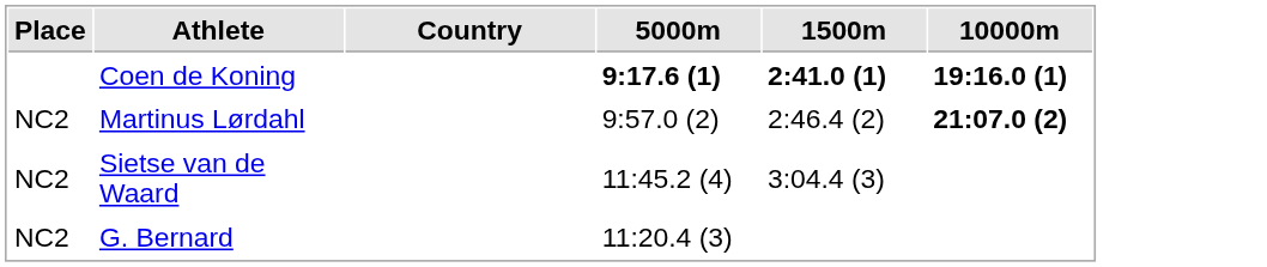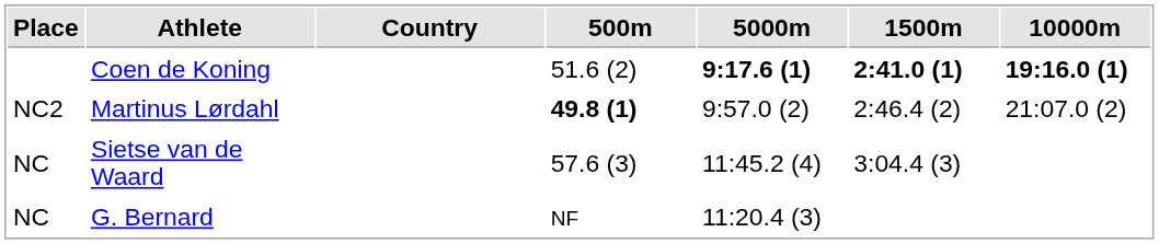 <table cellspacing="1" cellpadding="3" style="border:1px solid #AAAAAA;font-size:90%">
 <tr bgcolor="#E4E4E4">
 <th style="border-bottom:1px solid #AAAAAA" width=15>Place</th>
 <th style="border-bottom:1px solid #AAAAAA" width=125>Athlete</th>
 <th style="border-bottom:1px solid #AAAAAA" width=125>Country</th>
+<th style="border-bottom:1px solid #AAAAAA" width=80>500m</th>
 <th style="border-bottom:1px solid #AAAAAA" width=80>5000m</th>
 <th style="border-bottom:1px solid #AAAAAA" width=80>1500m</th>
 <th style="border-bottom:1px solid #AAAAAA" width=80>10000m</th>
 </tr>
 <tr>
 <td></td>
 <td><a href='#'>Coen de Koning</a></td>
 <td></td>
+<td>51.6 (2)</td>
 <td><strong>9:17.6 (1)</strong></td>
 <td><strong>2:41.0 (1)</strong></td>
 <td><strong>19:16.0 (1)</strong></td>
 </tr>
 <tr>
 <td>NC2</td>
 <td><a href='#'>Martinus Lørdahl</a></td>
 <td></td>
+<td><strong>49.8 (1)</strong></td>
 <td>9:57.0 (2)</td>
 <td>2:46.4 (2)</td>
-<td><strong>21:07.0 (2)</strong></td>
+<td>21:07.0 (2)</td>
 </tr>
 <tr>
-<td>NC2</td>
+<td>NC</td>
 <td><a href='#'>Sietse van de Waard</a></td>
 <td></td>
+<td>57.6 (3)</td>
 <td>11:45.2 (4)</td>
 <td>3:04.4 (3)</td>
 <td></td>
 </tr>
 <tr>
-<td>NC2</td>
+<td>NC</td>
 <td><a href='#'>G. Bernard</a></td>
 <td></td>
+<td><small>NF</small></td>
 <td>11:20.4 (3)</td>
 <td></td>
 <td></td>
 </tr>
 </table>
